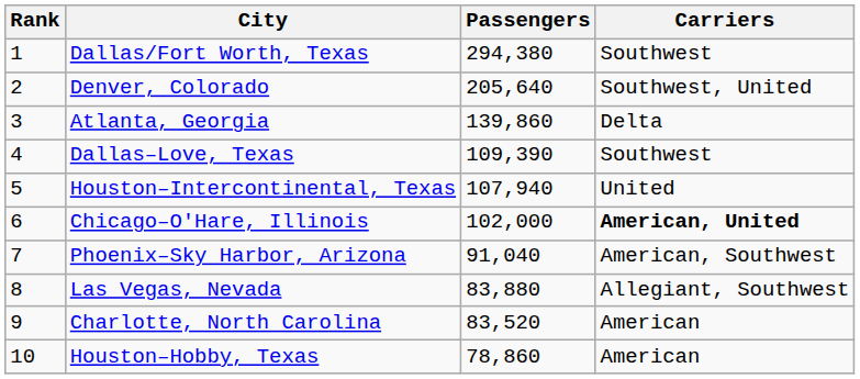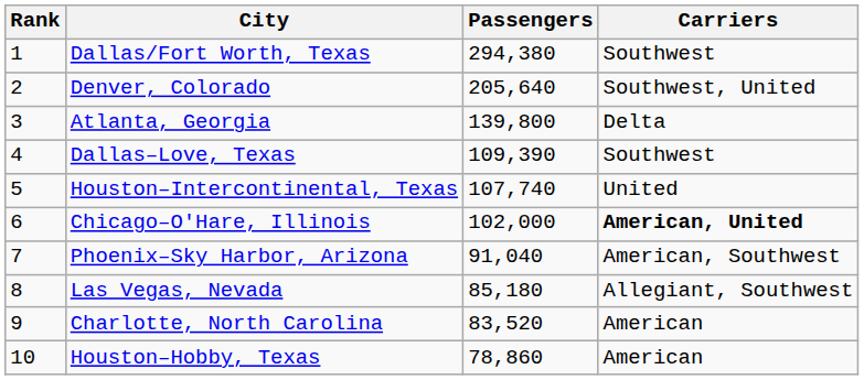 <table class="wikitable sortable" style="font-size: 95%">
 <tr>
 <th>Rank</th>
 <th>City</th>
 <th>Passengers</th>
 <th>Carriers</th>
 </tr>
 <tr>
 <td>1</td>
 <td> <a href='#'>Dallas/Fort Worth, Texas</a></td>
 <td>294,380</td>
 <td>Southwest</td>
 </tr>
 <tr>
 <td>2</td>
 <td> <a href='#'>Denver, Colorado</a></td>
 <td>205,640</td>
 <td>Southwest, United</td>
 </tr>
 <tr>
 <td>3</td>
 <td> <a href='#'>Atlanta, Georgia</a></td>
-<td>139,860</td>
+<td>139,800</td>
 <td>Delta</td>
 </tr>
 <tr>
 <td>4</td>
 <td> <a href='#'>Dallas–Love, Texas</a></td>
 <td>109,390</td>
 <td>Southwest</td>
 </tr>
 <tr>
 <td>5</td>
 <td> <a href='#'>Houston–Intercontinental, Texas</a></td>
-<td>107,940</td>
+<td>107,740</td>
 <td>United</td>
 </tr>
 <tr>
 <td>6</td>
 <td> <a href='#'>Chicago–O'Hare, Illinois</a></td>
 <td>102,000</td>
 <td><strong>American, United</strong></td>
 </tr>
 <tr>
 <td>7</td>
 <td> <a href='#'>Phoenix–Sky Harbor, Arizona</a></td>
 <td>91,040</td>
 <td>American, Southwest</td>
 </tr>
 <tr>
 <td>8</td>
 <td><a href='#'>Las Vegas, Nevada</a></td>
-<td>83,880</td>
+<td>85,180</td>
 <td>Allegiant, Southwest</td>
 </tr>
 <tr>
 <td>9</td>
 <td> <a href='#'>Charlotte, North Carolina</a></td>
 <td>83,520</td>
 <td>American</td>
 </tr>
 <tr>
 <td>10</td>
 <td> <a href='#'>Houston–Hobby, Texas</a></td>
 <td>78,860</td>
 <td>American</td>
 </tr>
 </table>
